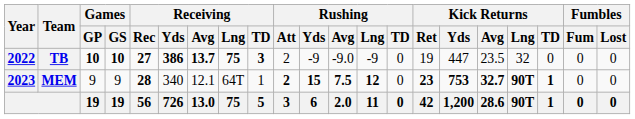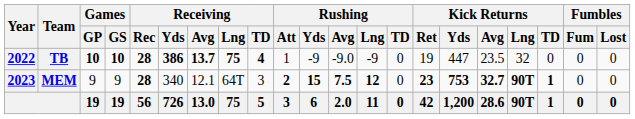 <table class="wikitable" style="text-align: center;">
 <tr>
 <th rowspan="2">Year</th>
 <th rowspan="2">Team</th>
 <th colspan="2">Games</th>
 <th colspan="5">Receiving</th>
 <th colspan="5">Rushing</th>
 <th colspan="5">Kick Returns</th>
 <th colspan="2">Fumbles</th>
 </tr>
 <tr>
 <th>GP</th>
 <th>GS</th>
 <th>Rec</th>
 <th>Yds</th>
 <th>Avg</th>
 <th>Lng</th>
 <th>TD</th>
 <th>Att</th>
 <th>Yds</th>
 <th>Avg</th>
 <th>Lng</th>
 <th>TD</th>
 <th>Ret</th>
 <th>Yds</th>
 <th>Avg</th>
 <th>Lng</th>
 <th>TD</th>
 <th>Fum</th>
 <th>Lost</th>
 </tr>
 <tr>
 <th><a href='#'>2022</a></th>
 <th><a href='#'>TB</a></th>
 <td><strong>10</strong></td>
 <td><strong>10</strong></td>
-<td><strong>27</strong></td>
+<td><strong>28</strong></td>
 <td><strong>386</strong></td>
 <td><strong>13.7</strong></td>
 <td><strong>75</strong></td>
-<td><strong>3</strong></td>
-<td>2</td>
+<td><strong>4</strong></td>
+<td>1</td>
 <td>-9</td>
 <td>-9.0</td>
 <td>-9</td>
 <td>0</td>
 <td>19</td>
 <td>447</td>
 <td>23.5</td>
 <td>32</td>
 <td>0</td>
 <td>0</td>
 <td>0</td>
 </tr>
 <tr>
 <th><a href='#'>2023</a></th>
 <th><a href='#'>MEM</a></th>
 <td>9</td>
 <td>9</td>
 <td><strong>28</strong></td>
 <td>340</td>
 <td>12.1</td>
 <td>64T</td>
-<td>1</td>
+<td>3</td>
 <td><strong>2</strong></td>
 <td><strong>15</strong></td>
 <td><strong>7.5</strong></td>
 <td><strong>12</strong></td>
 <td>0</td>
 <td><strong>23</strong></td>
 <td><strong>753</strong></td>
 <td><strong>32.7</strong></td>
 <td><strong>90T</strong></td>
 <td><strong>1</strong></td>
 <td>0</td>
 <td>0</td>
 </tr>
 <tr>
 <th colspan="2"></th>
 <th>19</th>
 <th>19</th>
 <th>56</th>
 <th>726</th>
 <th>13.0</th>
 <th>75</th>
 <th>5</th>
 <th>3</th>
 <th>6</th>
 <th>2.0</th>
 <th>11</th>
 <th>0</th>
 <th>42</th>
 <th>1,200</th>
 <th>28.6</th>
 <th>90T</th>
 <th>1</th>
 <th>0</th>
 <th>0</th>
 </tr>
 </table>
